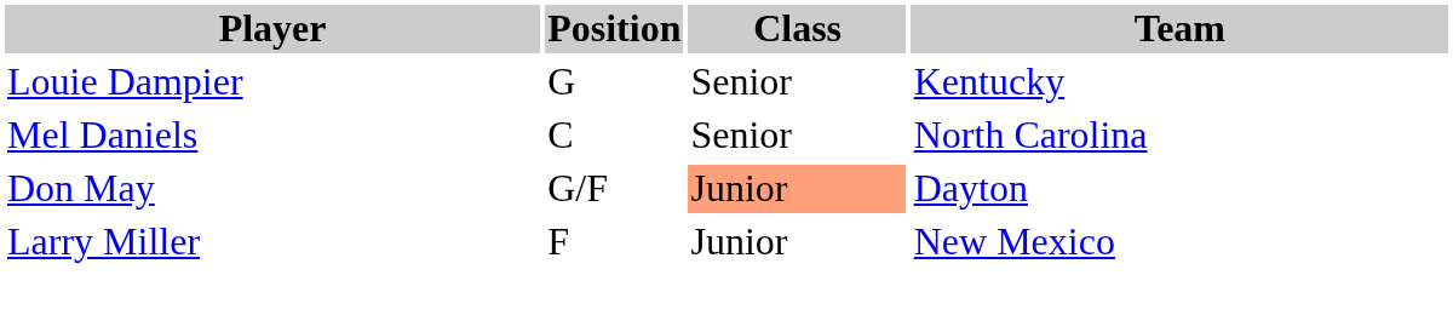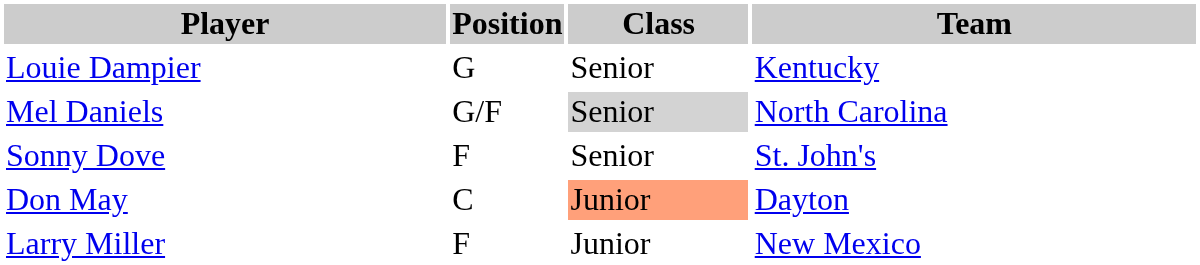 <table style="width:600px" "border:'1' 'solid' 'gray'">
 <tr>
 <th style="background:#CCCCCC;width:40%">Player</th>
 <th style="background:#CCCCCC;width:4%">Position</th>
 <th style="background:#CCCCCC;width:16%">Class</th>
 <th style="background:#CCCCCC;width:40%">Team</th>
 </tr>
 <tr>
 <td><a href='#'>Louie Dampier</a></td>
 <td>G</td>
 <td>Senior</td>
 <td><a href='#'>Kentucky</a></td>
 </tr>
 <tr>
 <td><a href='#'>Mel Daniels</a></td>
-<td>C</td>
-<td>Senior</td>
+<td>G/F</td>
+<td style="background: lightgrey;">Senior</td>
 <td><a href='#'>North Carolina</a></td>
 </tr>
 <tr>
+<td><a href='#'>Sonny Dove</a></td>
+<td>F</td>
+<td>Senior</td>
+<td><a href='#'>St. John's</a></td>
+</tr>
+<tr>
 <td><a href='#'>Don May</a></td>
-<td>G/F</td>
+<td>C</td>
 <td style="background: lightsalmon;">Junior</td>
 <td><a href='#'>Dayton</a></td>
 </tr>
 <tr>
 <td><a href='#'>Larry Miller</a></td>
 <td>F</td>
 <td>Junior</td>
 <td><a href='#'>New Mexico</a></td>
 </tr>
 </table>
